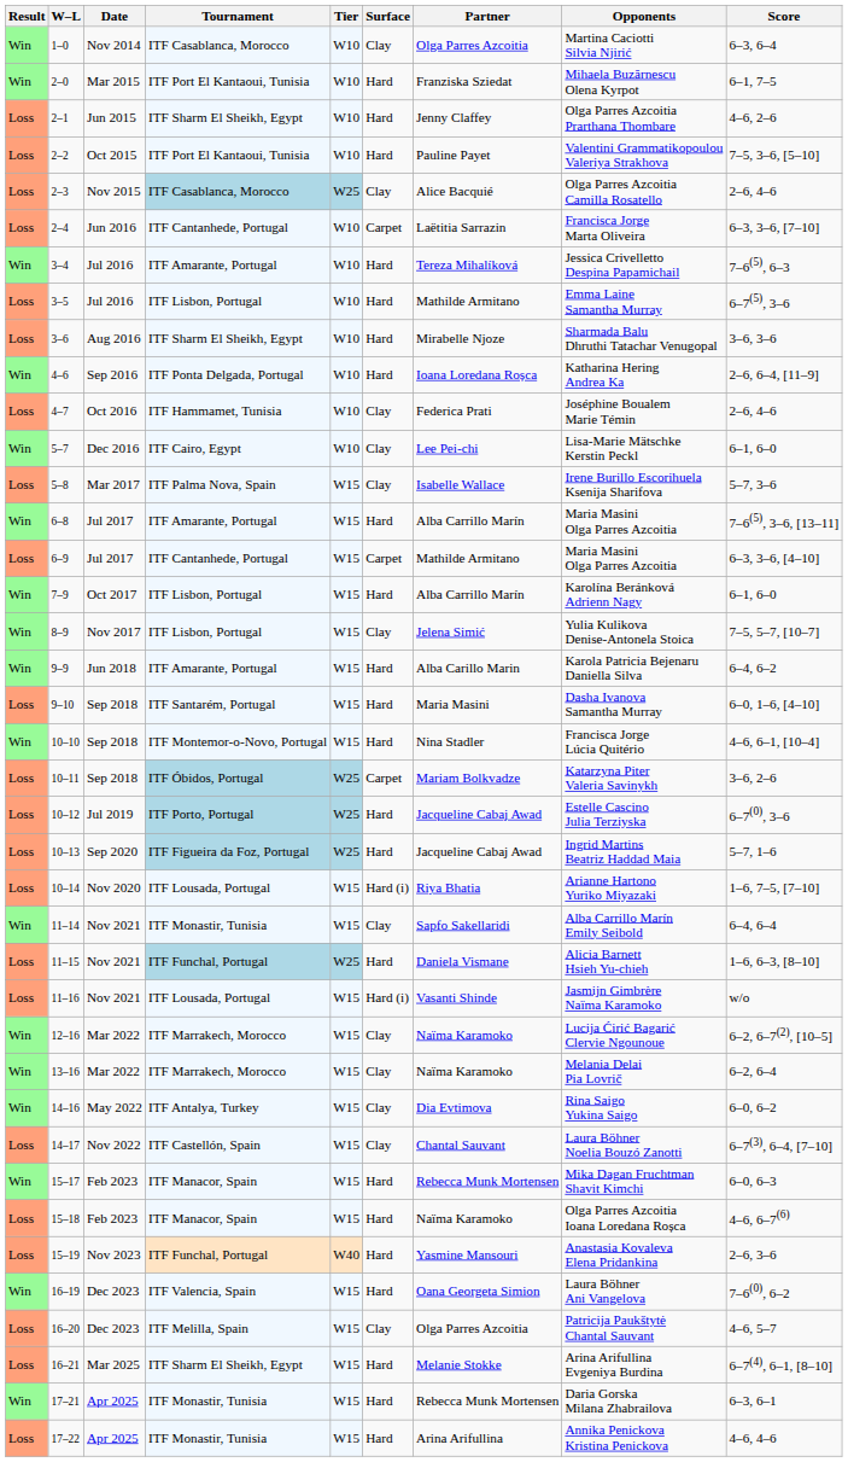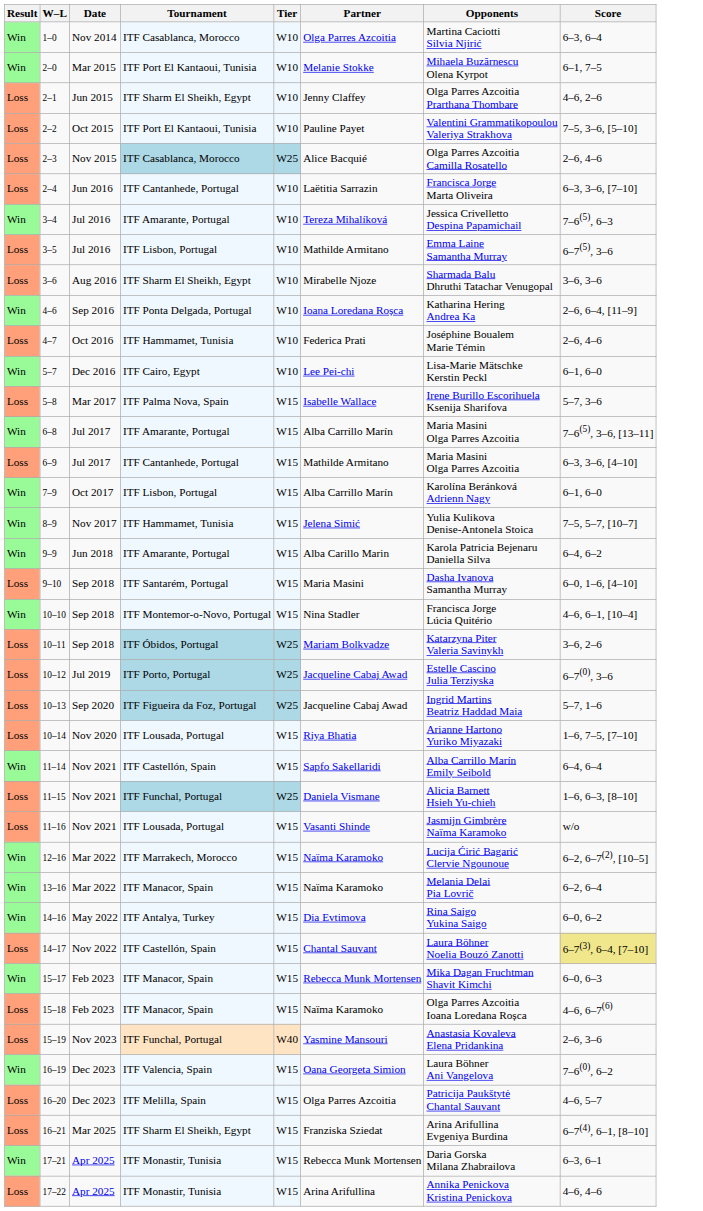 <table class="sortable wikitable">
 <tr>
 <th>Result</th>
 <th class=unsortable>W–L</th>
 <th>Date</th>
 <th>Tournament</th>
 <th>Tier</th>
-<th>Surface</th>
 <th>Partner</th>
 <th>Opponents</th>
 <th class=unsortable>Score</th>
 </tr>
 <tr>
 <td bgcolor=98FB98>Win</td>
 <td><small>1–0</small></td>
 <td>Nov 2014</td>
 <td bgcolor=f0f8ff>ITF Casablanca, Morocco</td>
 <td bgcolor=f0f8ff>W10</td>
-<td>Clay</td>
 <td> <a href='#'>Olga Parres Azcoitia</a></td>
 <td> Martina Caciotti <br>  <a href='#'>Silvia Njirić</a></td>
 <td>6–3, 6–4</td>
 </tr>
 <tr>
 <td bgcolor=98FB98>Win</td>
 <td><small>2–0</small></td>
 <td>Mar 2015</td>
 <td bgcolor=f0f8ff>ITF Port El Kantaoui, Tunisia</td>
 <td bgcolor=f0f8ff>W10</td>
-<td>Hard</td>
-<td> Franziska Sziedat</td>
+<td> <a href='#'>Melanie Stokke</a></td>
 <td> <a href='#'>Mihaela Buzărnescu</a> <br>  Olena Kyrpot</td>
 <td>6–1, 7–5</td>
 </tr>
 <tr>
 <td bgcolor=ffa07a>Loss</td>
 <td><small>2–1</small></td>
 <td>Jun 2015</td>
 <td bgcolor=f0f8ff>ITF Sharm El Sheikh, Egypt</td>
 <td bgcolor=f0f8ff>W10</td>
-<td>Hard</td>
 <td> Jenny Claffey</td>
 <td> Olga Parres Azcoitia <br>  <a href='#'>Prarthana Thombare</a></td>
 <td>4–6, 2–6</td>
 </tr>
 <tr>
 <td bgcolor=ffa07a>Loss</td>
 <td><small>2–2</small></td>
 <td>Oct 2015</td>
 <td bgcolor=f0f8ff>ITF Port El Kantaoui, Tunisia</td>
 <td bgcolor=f0f8ff>W10</td>
-<td>Hard</td>
 <td> Pauline Payet</td>
 <td> <a href='#'>Valentini Grammatikopoulou</a> <br>  <a href='#'>Valeriya Strakhova</a></td>
 <td>7–5, 3–6, [5–10]</td>
 </tr>
 <tr>
 <td bgcolor=ffa07a>Loss</td>
 <td><small>2–3</small></td>
 <td>Nov 2015</td>
 <td bgcolor=lightblue>ITF Casablanca, Morocco</td>
 <td bgcolor=lightblue>W25</td>
-<td>Clay</td>
 <td> Alice Bacquié</td>
 <td> Olga Parres Azcoitia <br>  <a href='#'>Camilla Rosatello</a></td>
 <td>2–6, 4–6</td>
 </tr>
 <tr>
 <td bgcolor=ffa07a>Loss</td>
 <td><small>2–4</small></td>
 <td>Jun 2016</td>
 <td bgcolor=f0f8ff>ITF Cantanhede, Portugal</td>
 <td bgcolor=f0f8ff>W10</td>
-<td>Carpet</td>
 <td> Laëtitia Sarrazin</td>
 <td> <a href='#'>Francisca Jorge</a> <br>  Marta Oliveira</td>
 <td>6–3, 3–6, [7–10]</td>
 </tr>
 <tr>
 <td bgcolor=98FB98>Win</td>
 <td><small>3–4</small></td>
 <td>Jul 2016</td>
 <td bgcolor=f0f8ff>ITF Amarante, Portugal</td>
 <td bgcolor=f0f8ff>W10</td>
-<td>Hard</td>
 <td> <a href='#'>Tereza Mihalíková</a></td>
 <td> Jessica Crivelletto <br>  <a href='#'>Despina Papamichail</a></td>
 <td>7–6<sup>(5)</sup>, 6–3</td>
 </tr>
 <tr>
 <td bgcolor=ffa07a>Loss</td>
 <td><small>3–5</small></td>
 <td>Jul 2016</td>
 <td bgcolor=f0f8ff>ITF Lisbon, Portugal</td>
 <td bgcolor=f0f8ff>W10</td>
-<td>Hard</td>
 <td> Mathilde Armitano</td>
 <td> <a href='#'>Emma Laine</a> <br>  <a href='#'>Samantha Murray</a></td>
 <td>6–7<sup>(5)</sup>, 3–6</td>
 </tr>
 <tr>
 <td bgcolor=ffa07a>Loss</td>
 <td><small>3–6</small></td>
 <td>Aug 2016</td>
 <td bgcolor=f0f8ff>ITF Sharm El Sheikh, Egypt</td>
 <td bgcolor=f0f8ff>W10</td>
-<td>Hard</td>
 <td> Mirabelle Njoze</td>
 <td> <a href='#'>Sharmada Balu</a> <br>  Dhruthi Tatachar Venugopal</td>
 <td>3–6, 3–6</td>
 </tr>
 <tr>
 <td bgcolor=98FB98>Win</td>
 <td><small>4–6</small></td>
 <td>Sep 2016</td>
 <td bgcolor=f0f8ff>ITF Ponta Delgada, Portugal</td>
 <td bgcolor=f0f8ff>W10</td>
-<td>Hard</td>
 <td> <a href='#'>Ioana Loredana Roșca</a></td>
 <td> Katharina Hering <br>  <a href='#'>Andrea Ka</a></td>
 <td>2–6, 6–4, [11–9]</td>
 </tr>
 <tr>
 <td bgcolor=ffa07a>Loss</td>
 <td><small>4–7</small></td>
 <td>Oct 2016</td>
 <td bgcolor=f0f8ff>ITF Hammamet, Tunisia</td>
 <td bgcolor=f0f8ff>W10</td>
-<td>Clay</td>
 <td> Federica Prati</td>
 <td> Joséphine Boualem <br>  Marie Témin</td>
 <td>2–6, 4–6</td>
 </tr>
 <tr>
 <td bgcolor=98FB98>Win</td>
 <td><small>5–7</small></td>
 <td>Dec 2016</td>
 <td bgcolor=f0f8ff>ITF Cairo, Egypt</td>
 <td bgcolor=f0f8ff>W10</td>
-<td>Clay</td>
 <td> <a href='#'>Lee Pei-chi</a></td>
 <td> Lisa-Marie Mätschke <br>  Kerstin Peckl</td>
 <td>6–1, 6–0</td>
 </tr>
 <tr>
 <td bgcolor=ffa07a>Loss</td>
 <td><small>5–8</small></td>
 <td>Mar 2017</td>
 <td bgcolor=#f0f8ff>ITF Palma Nova, Spain</td>
 <td bgcolor=#f0f8ff>W15</td>
-<td>Clay</td>
 <td> <a href='#'>Isabelle Wallace</a></td>
 <td> <a href='#'>Irene Burillo Escorihuela</a> <br>  Ksenija Sharifova</td>
 <td>5–7, 3–6</td>
 </tr>
 <tr>
 <td bgcolor=98FB98>Win</td>
 <td><small>6–8</small></td>
 <td>Jul 2017</td>
 <td bgcolor=#f0f8ff>ITF Amarante, Portugal</td>
 <td bgcolor=#f0f8ff>W15</td>
-<td>Hard</td>
 <td> Alba Carrillo Marín</td>
 <td> Maria Masini <br>  Olga Parres Azcoitia</td>
 <td>7–6<sup>(5)</sup>, 3–6, [13–11]</td>
 </tr>
 <tr>
 <td bgcolor=ffa07a>Loss</td>
 <td><small>6–9</small></td>
 <td>Jul 2017</td>
 <td bgcolor=#f0f8ff>ITF Cantanhede, Portugal</td>
 <td bgcolor=#f0f8ff>W15</td>
-<td>Carpet</td>
 <td> Mathilde Armitano</td>
 <td> Maria Masini <br>  Olga Parres Azcoitia</td>
 <td>6–3, 3–6, [4–10]</td>
 </tr>
 <tr>
 <td bgcolor=98FB98>Win</td>
 <td><small>7–9</small></td>
 <td>Oct 2017</td>
 <td bgcolor=#f0f8ff>ITF Lisbon, Portugal</td>
 <td bgcolor=#f0f8ff>W15</td>
-<td>Hard</td>
 <td> Alba Carrillo Marín</td>
 <td> Karolína Beránková <br>  <a href='#'>Adrienn Nagy</a></td>
 <td>6–1, 6–0</td>
 </tr>
 <tr>
 <td bgcolor=98FB98>Win</td>
 <td><small>8–9</small></td>
 <td>Nov 2017</td>
-<td bgcolor=#f0f8ff>ITF Lisbon, Portugal</td>
+<td bgcolor=#f0f8ff>ITF Hammamet, Tunisia</td>
 <td bgcolor=#f0f8ff>W15</td>
-<td>Clay</td>
 <td> <a href='#'>Jelena Simić</a></td>
 <td> Yulia Kulikova <br>  Denise-Antonela Stoica</td>
 <td>7–5, 5–7, [10–7]</td>
 </tr>
 <tr>
 <td bgcolor=98FB98>Win</td>
 <td><small>9–9</small></td>
 <td>Jun 2018</td>
 <td bgcolor=#f0f8ff>ITF Amarante, Portugal</td>
 <td bgcolor=#f0f8ff>W15</td>
-<td>Hard</td>
 <td> Alba Carillo Marin</td>
 <td> Karola Patricia Bejenaru <br>  Daniella Silva</td>
 <td>6–4, 6–2</td>
 </tr>
 <tr>
 <td bgcolor=ffa07a>Loss</td>
 <td><small>9–10</small></td>
 <td>Sep 2018</td>
 <td bgcolor=#f0f8ff>ITF Santarém, Portugal</td>
 <td bgcolor=#f0f8ff>W15</td>
-<td>Hard</td>
 <td> Maria Masini</td>
 <td> <a href='#'>Dasha Ivanova</a>  <br>  Samantha Murray</td>
 <td>6–0, 1–6, [4–10]</td>
 </tr>
 <tr>
 <td bgcolor=98FB98>Win</td>
 <td><small>10–10</small></td>
 <td>Sep 2018</td>
 <td bgcolor=#f0f8ff>ITF Montemor-o-Novo, Portugal</td>
 <td bgcolor=#f0f8ff>W15</td>
-<td>Hard</td>
 <td> Nina Stadler</td>
 <td> Francisca Jorge <br>  Lúcia Quitério</td>
 <td>4–6, 6–1, [10–4]</td>
 </tr>
 <tr>
 <td bgcolor=ffa07a>Loss</td>
 <td><small>10–11</small></td>
 <td>Sep 2018</td>
 <td bgcolor=lightblue>ITF Óbidos, Portugal</td>
 <td bgcolor=lightblue>W25</td>
-<td>Carpet</td>
 <td> <a href='#'>Mariam Bolkvadze</a></td>
 <td> <a href='#'>Katarzyna Piter</a>  <br>  <a href='#'>Valeria Savinykh</a></td>
 <td>3–6, 2–6</td>
 </tr>
 <tr>
 <td bgcolor=ffa07a>Loss</td>
 <td><small>10–12</small></td>
 <td>Jul 2019</td>
 <td bgcolor=lightblue>ITF Porto, Portugal</td>
 <td bgcolor=lightblue>W25</td>
-<td>Hard</td>
 <td> <a href='#'>Jacqueline Cabaj Awad</a></td>
 <td> <a href='#'>Estelle Cascino</a> <br>  <a href='#'>Julia Terziyska</a></td>
 <td>6–7<sup>(0)</sup>, 3–6</td>
 </tr>
 <tr>
 <td bgcolor=ffa07a>Loss</td>
 <td><small>10–13</small></td>
 <td>Sep 2020</td>
 <td bgcolor=lightblue>ITF Figueira da Foz, Portugal</td>
 <td bgcolor=lightblue>W25</td>
-<td>Hard</td>
 <td> Jacqueline Cabaj Awad</td>
 <td> <a href='#'>Ingrid Martins</a> <br>  <a href='#'>Beatriz Haddad Maia</a></td>
 <td>5–7, 1–6</td>
 </tr>
 <tr>
 <td bgcolor=ffa07a>Loss</td>
 <td><small>10–14</small></td>
 <td>Nov 2020</td>
 <td bgcolor=#f0f8ff>ITF Lousada, Portugal</td>
 <td bgcolor=#f0f8ff>W15</td>
-<td>Hard (i)</td>
 <td> <a href='#'>Riya Bhatia</a></td>
 <td> <a href='#'>Arianne Hartono</a> <br>  <a href='#'>Yuriko Miyazaki</a></td>
 <td>1–6, 7–5, [7–10]</td>
 </tr>
 <tr>
 <td bgcolor=98FB98>Win</td>
 <td><small>11–14</small></td>
 <td>Nov 2021</td>
-<td bgcolor=#f0f8ff>ITF Monastir, Tunisia</td>
+<td bgcolor=#f0f8ff>ITF Castellón, Spain</td>
 <td bgcolor=#f0f8ff>W15</td>
-<td>Clay</td>
 <td> <a href='#'>Sapfo Sakellaridi</a></td>
 <td> <a href='#'>Alba Carrillo Marín</a> <br>  <a href='#'>Emily Seibold</a></td>
 <td>6–4, 6–4</td>
 </tr>
 <tr>
 <td bgcolor=ffa07a>Loss</td>
 <td><small>11–15</small></td>
 <td>Nov 2021</td>
 <td bgcolor=lightblue>ITF Funchal, Portugal</td>
 <td bgcolor=lightblue>W25</td>
-<td>Hard</td>
 <td> <a href='#'>Daniela Vismane</a></td>
 <td> <a href='#'>Alicia Barnett</a> <br>  <a href='#'>Hsieh Yu-chieh</a></td>
 <td>1–6, 6–3, [8–10]</td>
 </tr>
 <tr>
 <td bgcolor="FFA07A">Loss</td>
 <td><small>11–16</small></td>
 <td>Nov 2021</td>
 <td style="background:#f0f8ff;">ITF Lousada, Portugal</td>
 <td style="background:#f0f8ff;">W15</td>
-<td>Hard (i)</td>
 <td> <a href='#'>Vasanti Shinde</a></td>
 <td> <a href='#'>Jasmijn Gimbrère</a> <br>  <a href='#'>Naïma Karamoko</a></td>
 <td>w/o</td>
 </tr>
 <tr>
 <td bgcolor=98FB98>Win</td>
 <td><small>12–16</small></td>
 <td>Mar 2022</td>
 <td bgcolor=#f0f8ff>ITF Marrakech, Morocco</td>
 <td bgcolor=#f0f8ff>W15</td>
-<td>Clay</td>
 <td> <a href='#'>Naïma Karamoko</a></td>
 <td> <a href='#'>Lucija Ćirić Bagarić</a> <br>  <a href='#'>Clervie Ngounoue</a></td>
 <td>6–2, 6–7<sup>(2)</sup>, [10–5]</td>
 </tr>
 <tr>
 <td bgcolor=98FB98>Win</td>
 <td><small>13–16</small></td>
 <td>Mar 2022</td>
-<td bgcolor=#f0f8ff>ITF Marrakech, Morocco</td>
+<td bgcolor=#f0f8ff>ITF Manacor, Spain</td>
 <td bgcolor=#f0f8ff>W15</td>
-<td>Clay</td>
 <td> Naïma Karamoko</td>
 <td> <a href='#'>Melania Delai</a> <br>  <a href='#'>Pia Lovrič</a></td>
 <td>6–2, 6–4</td>
 </tr>
 <tr>
 <td bgcolor=98FB98>Win</td>
 <td><small>14–16</small></td>
 <td>May 2022</td>
 <td bgcolor=#f0f8ff>ITF Antalya, Turkey</td>
 <td bgcolor=#f0f8ff>W15</td>
-<td>Clay</td>
 <td> <a href='#'>Dia Evtimova</a></td>
 <td> <a href='#'>Rina Saigo</a> <br>  <a href='#'>Yukina Saigo</a></td>
 <td>6–0, 6–2</td>
 </tr>
 <tr>
 <td bgcolor=#ffa07a>Loss</td>
 <td><small>14–17</small></td>
 <td>Nov 2022</td>
 <td bgcolor=#f0f8ff>ITF Castellón, Spain</td>
 <td bgcolor=#f0f8ff>W15</td>
-<td>Clay</td>
 <td> <a href='#'>Chantal Sauvant</a></td>
 <td> <a href='#'>Laura Böhner</a> <br>  <a href='#'>Noelia Bouzó Zanotti</a></td>
-<td>6–7<sup>(3)</sup>, 6–4, [7–10]</td>
+<td style="background: khaki;">6–7<sup>(3)</sup>, 6–4, [7–10]</td>
 </tr>
 <tr>
 <td bgcolor=#98FB98>Win</td>
 <td><small>15–17</small></td>
 <td>Feb 2023</td>
 <td bgcolor=#f0f8ff>ITF Manacor, Spain</td>
 <td bgcolor=#f0f8ff>W15</td>
-<td>Hard</td>
 <td> <a href='#'>Rebecca Munk Mortensen</a></td>
 <td> <a href='#'>Mika Dagan Fruchtman</a> <br>  <a href='#'>Shavit Kimchi</a></td>
 <td>6–0, 6–3</td>
 </tr>
 <tr>
 <td bgcolor=#ffa07a>Loss</td>
 <td><small>15–18</small></td>
 <td>Feb 2023</td>
 <td bgcolor=#f0f8ff>ITF Manacor, Spain</td>
 <td bgcolor=#f0f8ff>W15</td>
-<td>Hard</td>
 <td> Naïma Karamoko</td>
 <td> Olga Parres Azcoitia <br>  Ioana Loredana Roșca</td>
 <td>4–6, 6–7<sup>(6)</sup></td>
 </tr>
 <tr>
 <td bgcolor=#ffa07a>Loss</td>
 <td><small>15–19</small></td>
 <td>Nov 2023</td>
 <td bgcolor=#ffe4c4>ITF Funchal, Portugal</td>
 <td bgcolor=#ffe4c4>W40</td>
-<td>Hard</td>
 <td> <a href='#'>Yasmine Mansouri</a></td>
 <td> <a href='#'>Anastasia Kovaleva</a> <br>  <a href='#'>Elena Pridankina</a></td>
 <td>2–6, 3–6</td>
 </tr>
 <tr>
 <td bgcolor=#98FB98>Win</td>
 <td><small>16–19</small></td>
 <td>Dec 2023</td>
 <td bgcolor=#f0f8ff>ITF Valencia, Spain</td>
 <td bgcolor=#f0f8ff>W15</td>
-<td>Hard</td>
 <td> <a href='#'>Oana Georgeta Simion</a></td>
 <td> Laura Böhner <br>  <a href='#'>Ani Vangelova</a></td>
 <td>7–6<sup>(0)</sup>, 6–2</td>
 </tr>
 <tr>
 <td bgcolor=#ffa07a>Loss</td>
 <td><small>16–20</small></td>
 <td>Dec 2023</td>
 <td bgcolor=#f0f8ff>ITF Melilla, Spain</td>
 <td bgcolor=#f0f8ff>W15</td>
-<td>Clay</td>
 <td> Olga Parres Azcoitia</td>
 <td> <a href='#'>Patricija Paukštytė</a> <br>  <a href='#'>Chantal Sauvant</a></td>
 <td>4–6, 5–7</td>
 </tr>
 <tr>
 <td bgcolor=#ffa07a>Loss</td>
 <td><small>16–21</small></td>
 <td>Mar 2025</td>
 <td bgcolor=#f0f8ff>ITF Sharm El Sheikh, Egypt</td>
 <td bgcolor=#f0f8ff>W15</td>
-<td>Hard</td>
-<td> <a href='#'>Melanie Stokke</a></td>
+<td> Franziska Sziedat</td>
 <td> Arina Arifullina <br>  Evgeniya Burdina</td>
 <td>6–7<sup>(4)</sup>, 6–1, [8–10]</td>
 </tr>
 <tr>
 <td bgcolor=#98FB98>Win</td>
 <td><small>17–21</small></td>
 <td><a href='#'>Apr 2025</a></td>
 <td bgcolor=#f0f8ff>ITF Monastir, Tunisia</td>
 <td bgcolor=#f0f8ff>W15</td>
-<td>Hard</td>
 <td> Rebecca Munk Mortensen</td>
 <td> Daria Gorska <br>  Milana Zhabrailova</td>
 <td>6–3, 6–1</td>
 </tr>
 <tr>
 <td bgcolor=#ffa07a>Loss</td>
 <td><small>17–22</small></td>
 <td><a href='#'>Apr 2025</a></td>
 <td bgcolor=#f0f8ff>ITF Monastir, Tunisia</td>
 <td bgcolor=#f0f8ff>W15</td>
-<td>Hard</td>
 <td> Arina Arifullina</td>
 <td> <a href='#'>Annika Penickova</a> <br>  <a href='#'>Kristina Penickova</a></td>
 <td>4–6, 4–6</td>
 </tr>
 </table>
